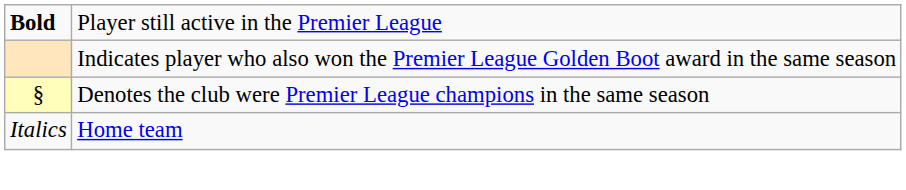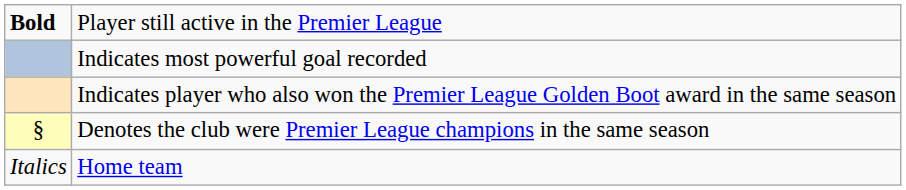 <table class="wikitable">
 <tr>
 <td><strong>Bold</strong></td>
 <td>Player still active in the <a href='#'>Premier League</a></td>
+</tr>
+<tr>
+<th style="background-color:#B0C4DE"></th>
+<td>Indicates most powerful goal recorded</td>
 </tr>
 <tr>
 <th style="background-color:#FFE6BD"></th>
 <td>Indicates player who also won the <a href='#'>Premier League Golden Boot</a> award in the same season</td>
 </tr>
 <tr>
 <td style="text-align:center; background-color:#FFFFBB">§</td>
 <td>Denotes the club were <a href='#'>Premier League champions</a> in the same season</td>
 </tr>
 <tr>
 <td><em>Italics</em></td>
 <td><a href='#'>Home team</a></td>
 </tr>
 </table>
